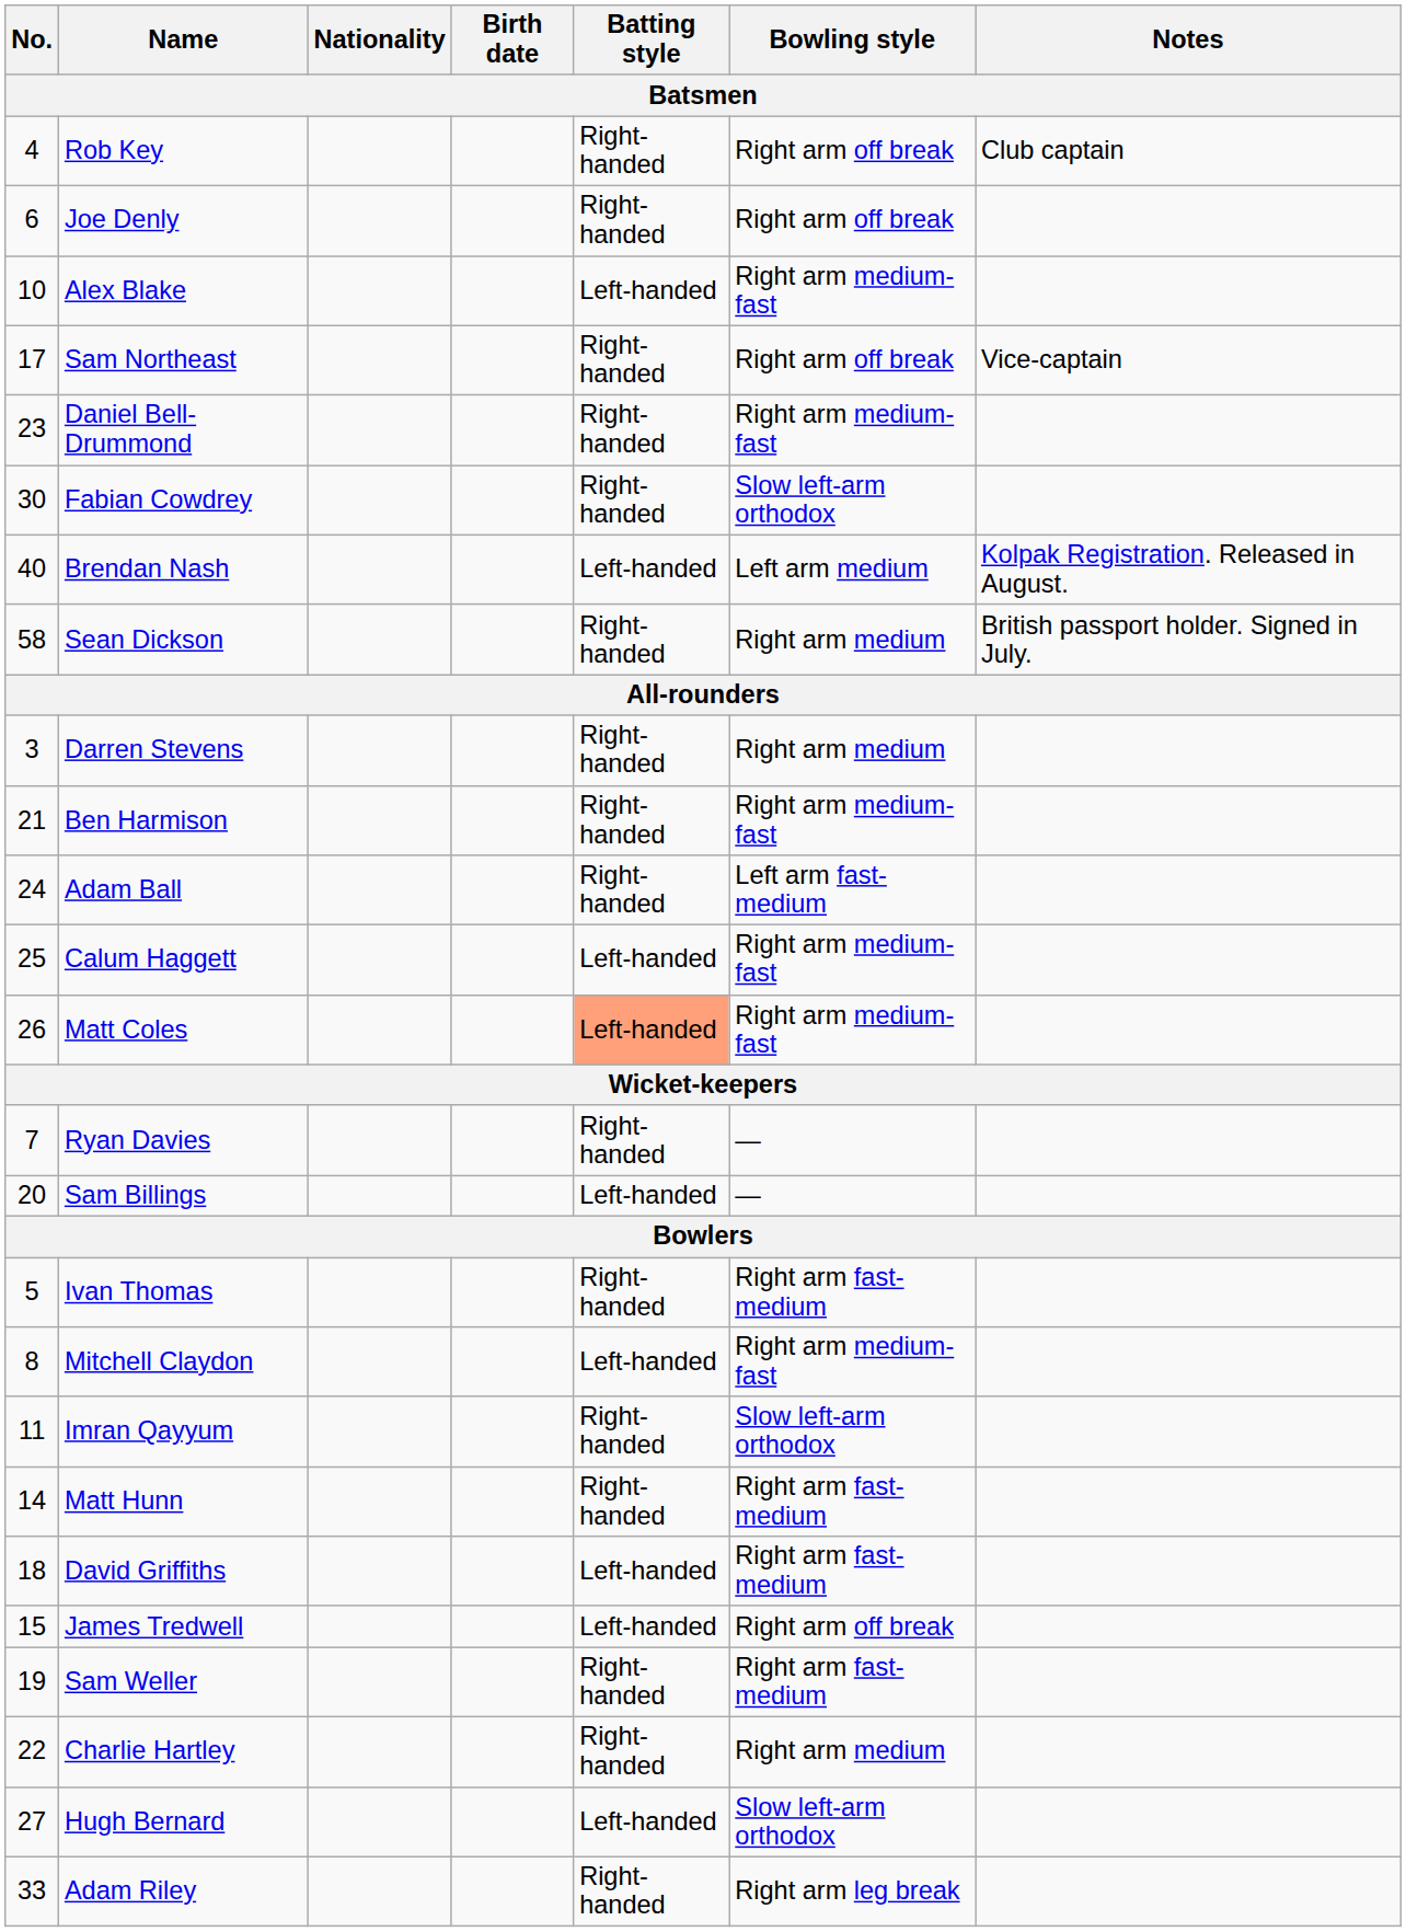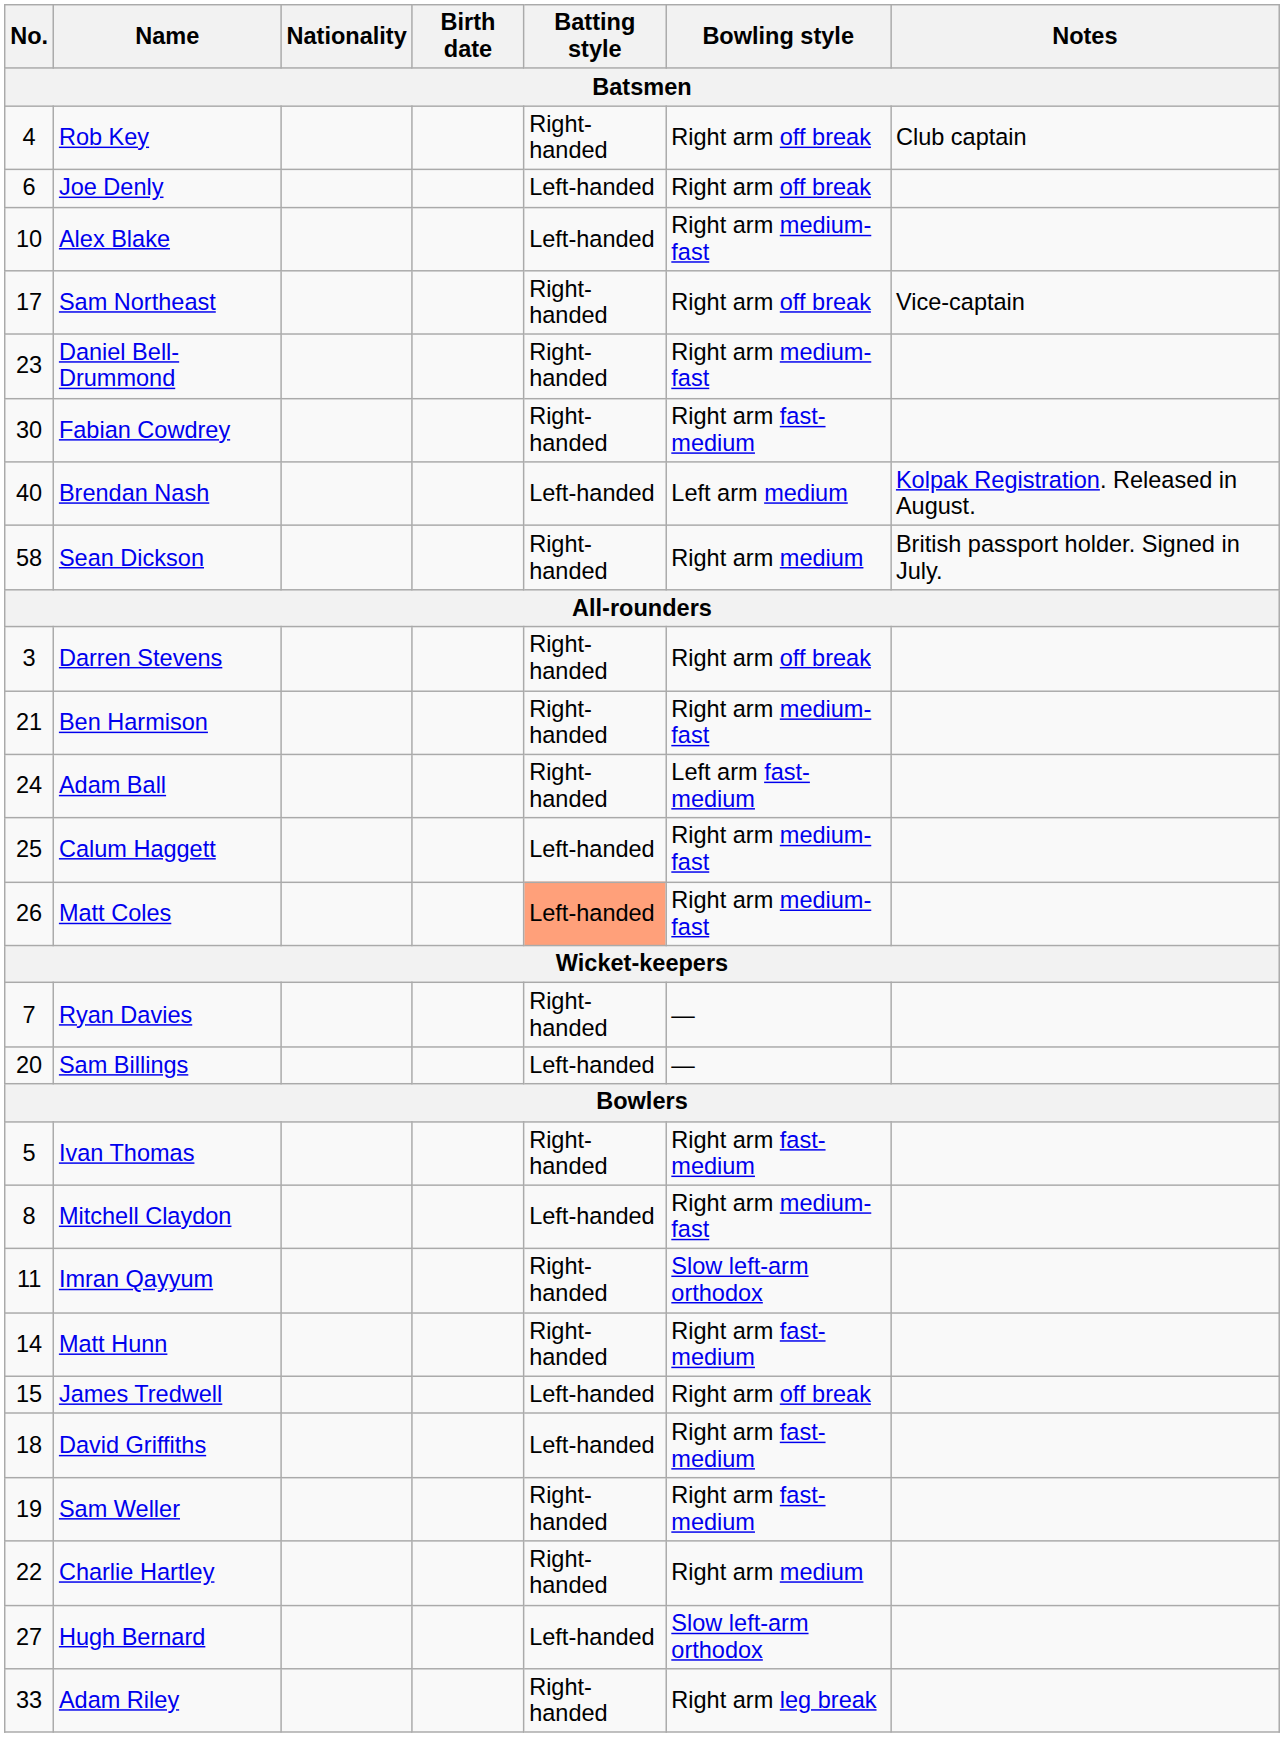 <table class="wikitable">
 <tr>
 <th>No.</th>
 <th>Name</th>
 <th>Nationality</th>
 <th>Birth date</th>
 <th>Batting style</th>
 <th>Bowling style</th>
 <th>Notes</th>
 </tr>
 <tr>
 <th colspan="7">Batsmen</th>
 </tr>
 <tr>
 <td style="text-align:center">4</td>
 <td><a href='#'>Rob Key</a></td>
 <td></td>
 <td></td>
 <td>Right-handed</td>
 <td>Right arm <a href='#'>off break</a></td>
 <td>Club captain</td>
 </tr>
 <tr>
 <td style="text-align:center">6</td>
 <td><a href='#'>Joe Denly</a></td>
 <td></td>
 <td></td>
-<td>Right-handed</td>
+<td>Left-handed</td>
 <td>Right arm <a href='#'>off break</a></td>
 <td></td>
 </tr>
 <tr>
 <td style="text-align:center">10</td>
 <td><a href='#'>Alex Blake</a></td>
 <td></td>
 <td></td>
 <td>Left-handed</td>
 <td>Right arm <a href='#'>medium-fast</a></td>
 <td></td>
 </tr>
 <tr>
 <td style="text-align:center">17</td>
 <td><a href='#'>Sam Northeast</a></td>
 <td></td>
 <td></td>
 <td>Right-handed</td>
 <td>Right arm <a href='#'>off break</a></td>
 <td>Vice-captain</td>
 </tr>
 <tr>
 <td style="text-align:center">23</td>
 <td><a href='#'>Daniel Bell-Drummond</a></td>
 <td></td>
 <td></td>
 <td>Right-handed</td>
 <td>Right arm <a href='#'>medium-fast</a></td>
 <td></td>
 </tr>
 <tr>
 <td style="text-align:center">30</td>
 <td><a href='#'>Fabian Cowdrey</a></td>
 <td></td>
 <td></td>
 <td>Right-handed</td>
-<td><a href='#'>Slow left-arm orthodox</a></td>
+<td>Right arm <a href='#'>fast-medium</a></td>
 <td></td>
 </tr>
 <tr>
 <td style="text-align:center">40</td>
 <td><a href='#'>Brendan Nash</a></td>
 <td></td>
 <td></td>
 <td>Left-handed</td>
 <td>Left arm <a href='#'>medium</a></td>
 <td><a href='#'>Kolpak Registration</a>. Released in August.</td>
 </tr>
 <tr>
 <td style="text-align:center">58</td>
 <td><a href='#'>Sean Dickson</a></td>
 <td></td>
 <td></td>
 <td>Right-handed</td>
 <td>Right arm <a href='#'>medium</a></td>
 <td>British passport holder. Signed in July.</td>
 </tr>
 <tr>
 <th colspan="7">All-rounders</th>
 </tr>
 <tr>
 <td style="text-align:center">3</td>
 <td><a href='#'>Darren Stevens</a></td>
 <td></td>
 <td></td>
 <td>Right-handed</td>
-<td>Right arm <a href='#'>medium</a></td>
+<td>Right arm <a href='#'>off break</a></td>
 <td></td>
 </tr>
 <tr>
 <td style="text-align:center">21</td>
 <td><a href='#'>Ben Harmison</a></td>
 <td></td>
 <td></td>
 <td>Right-handed</td>
 <td>Right arm <a href='#'>medium-fast</a></td>
 <td></td>
 </tr>
 <tr>
 <td style="text-align:center">24</td>
 <td><a href='#'>Adam Ball</a></td>
 <td></td>
 <td></td>
 <td>Right-handed</td>
 <td>Left arm <a href='#'>fast-medium</a></td>
 <td></td>
 </tr>
 <tr>
 <td style="text-align:center">25</td>
 <td><a href='#'>Calum Haggett</a></td>
 <td></td>
 <td></td>
 <td>Left-handed</td>
 <td>Right arm <a href='#'>medium-fast</a></td>
 <td></td>
 </tr>
 <tr>
 <td style="text-align:center">26</td>
 <td><a href='#'>Matt Coles</a></td>
 <td></td>
 <td></td>
 <td style="background: lightsalmon;">Left-handed</td>
 <td>Right arm <a href='#'>medium-fast</a></td>
 <td></td>
 </tr>
 <tr>
 <th colspan="7">Wicket-keepers</th>
 </tr>
 <tr>
 <td style="text-align:center">7</td>
 <td><a href='#'>Ryan Davies</a></td>
 <td></td>
 <td></td>
 <td>Right-handed</td>
 <td>—</td>
 <td></td>
 </tr>
 <tr>
 <td style="text-align:center">20</td>
 <td><a href='#'>Sam Billings</a></td>
 <td></td>
 <td></td>
 <td>Left-handed</td>
 <td>—</td>
 <td></td>
 </tr>
 <tr>
 <th colspan="7">Bowlers</th>
 </tr>
 <tr>
 <td style="text-align:center">5</td>
 <td><a href='#'>Ivan Thomas</a></td>
 <td></td>
 <td></td>
 <td>Right-handed</td>
 <td>Right arm <a href='#'>fast-medium</a></td>
 <td></td>
 </tr>
 <tr>
 <td style="text-align:center">8</td>
 <td><a href='#'>Mitchell Claydon</a></td>
 <td></td>
 <td></td>
 <td>Left-handed</td>
 <td>Right arm <a href='#'>medium-fast</a></td>
 <td></td>
 </tr>
 <tr>
 <td style="text-align:center">11</td>
 <td><a href='#'>Imran Qayyum</a></td>
 <td></td>
 <td></td>
 <td>Right-handed</td>
 <td><a href='#'>Slow left-arm orthodox</a></td>
 <td></td>
 </tr>
 <tr>
 <td style="text-align:center">14</td>
 <td><a href='#'>Matt Hunn</a></td>
 <td></td>
 <td></td>
 <td>Right-handed</td>
 <td>Right arm <a href='#'>fast-medium</a></td>
 <td></td>
 </tr>
 <tr>
+<td style="text-align:center">15</td>
+<td><a href='#'>James Tredwell</a></td>
+<td></td>
+<td></td>
+<td>Left-handed</td>
+<td>Right arm <a href='#'>off break</a></td>
+<td></td>
+</tr>
+<tr>
 <td style="text-align:center">18</td>
 <td><a href='#'>David Griffiths</a></td>
 <td></td>
 <td></td>
 <td>Left-handed</td>
 <td>Right arm <a href='#'>fast-medium</a></td>
-<td></td>
-</tr>
-<tr>
-<td style="text-align:center">15</td>
-<td><a href='#'>James Tredwell</a></td>
-<td></td>
-<td></td>
-<td>Left-handed</td>
-<td>Right arm <a href='#'>off break</a></td>
 <td></td>
 </tr>
 <tr>
 <td style="text-align:center">19</td>
 <td><a href='#'>Sam Weller</a></td>
 <td></td>
 <td></td>
 <td>Right-handed</td>
 <td>Right arm <a href='#'>fast-medium</a></td>
 <td></td>
 </tr>
 <tr>
 <td style="text-align:center">22</td>
 <td><a href='#'>Charlie Hartley</a></td>
 <td></td>
 <td></td>
 <td>Right-handed</td>
 <td>Right arm <a href='#'>medium</a></td>
 <td></td>
 </tr>
 <tr>
 <td style="text-align:center">27</td>
 <td><a href='#'>Hugh Bernard</a></td>
 <td></td>
 <td></td>
 <td>Left-handed</td>
 <td><a href='#'>Slow left-arm orthodox</a></td>
 <td></td>
 </tr>
 <tr>
 <td style="text-align:center">33</td>
 <td><a href='#'>Adam Riley</a></td>
 <td></td>
 <td></td>
 <td>Right-handed</td>
 <td>Right arm <a href='#'>leg break</a></td>
 <td></td>
 </tr>
 </table>
